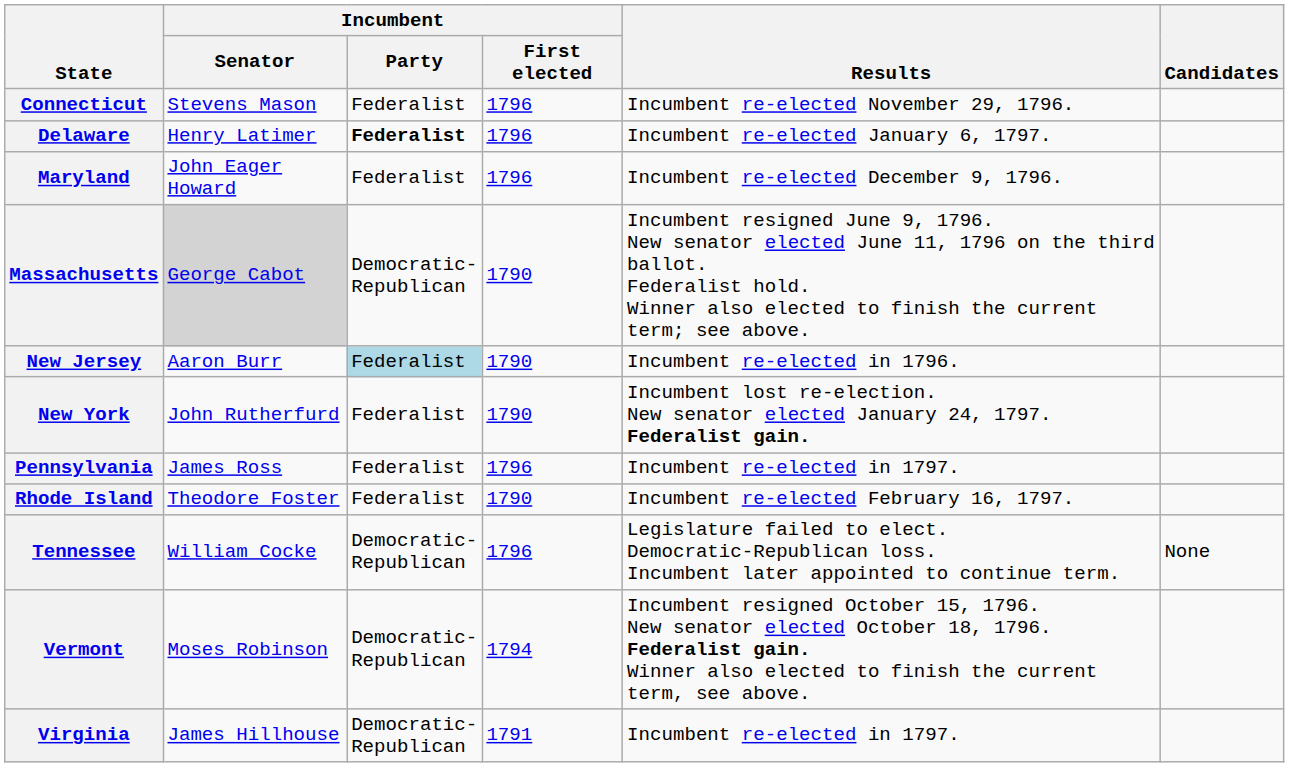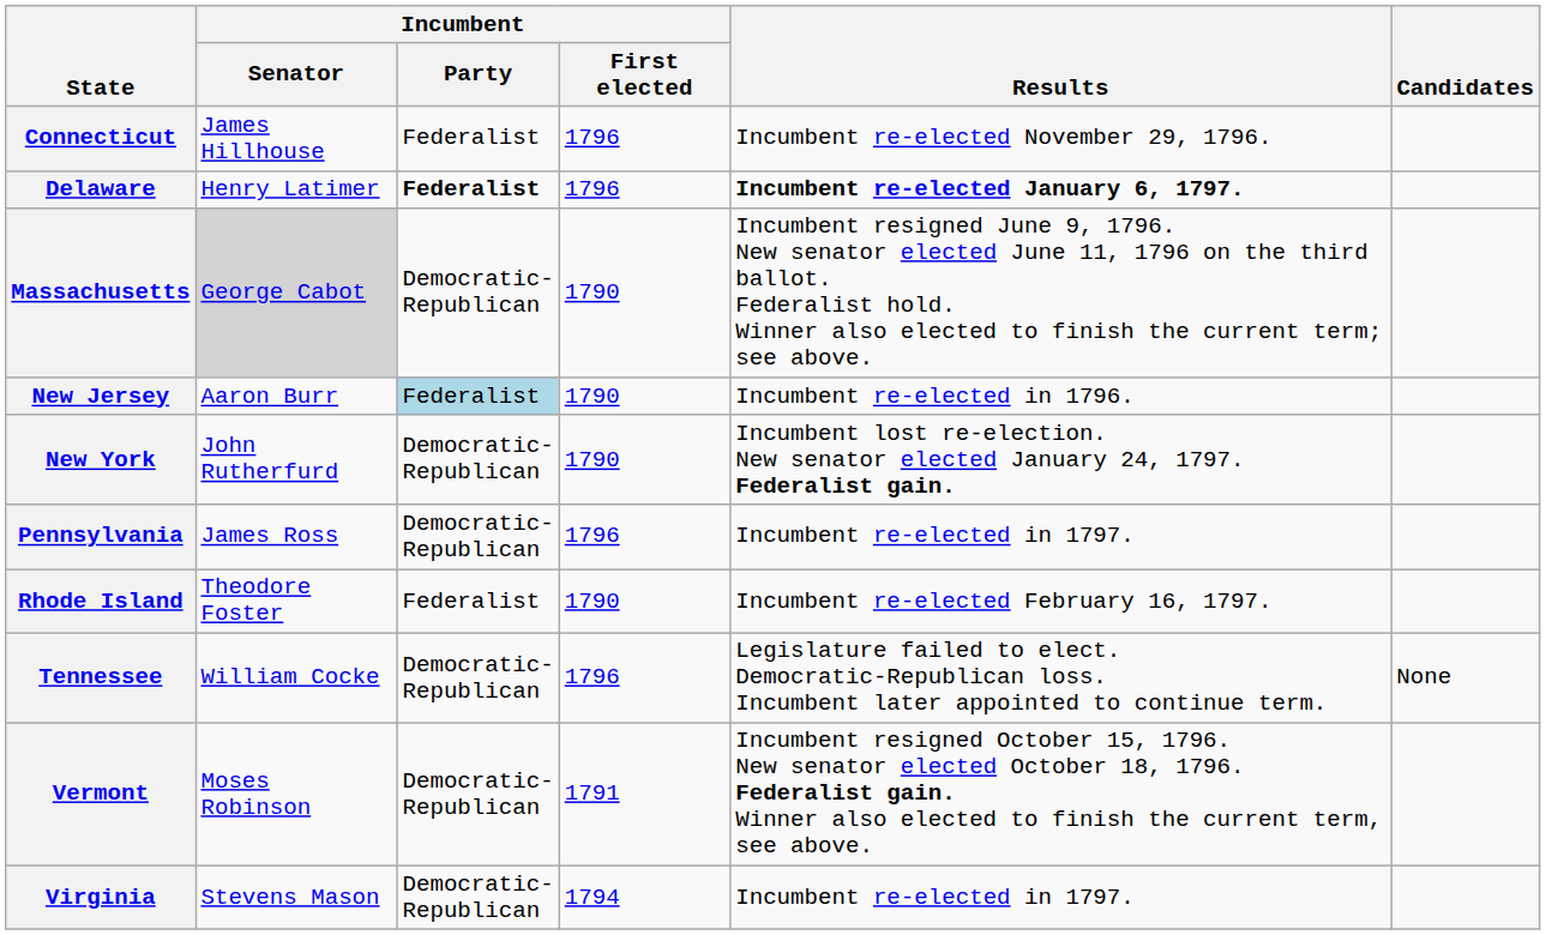 <table class=wikitable>
 <tr valign=bottom>
 <th rowspan=2>State</th>
 <th colspan=3>Incumbent</th>
 <th rowspan=2>Results</th>
 <th rowspan=2>Candidates</th>
 </tr>
 <tr>
 <th>Senator</th>
 <th>Party</th>
 <th>First elected</th>
 </tr>
 <tr>
 <th><a href='#'>Connecticut</a></th>
-<td><a href='#'>Stevens Mason</a></td>
+<td><a href='#'>James Hillhouse</a></td>
 <td>Federalist</td>
 <td><a href='#'>1796 </a></td>
 <td>Incumbent <a href='#'>re-elected</a> November 29, 1796.</td>
 <td nowrap></td>
 </tr>
 <tr>
 <th><a href='#'>Delaware</a></th>
 <td><a href='#'>Henry Latimer</a></td>
 <td><strong>Federalist</strong></td>
 <td><a href='#'>1796 </a></td>
-<td>Incumbent <a href='#'>re-elected</a> January 6, 1797.</td>
-<td nowrap></td>
-</tr>
-<tr>
-<th><a href='#'>Maryland</a></th>
-<td><a href='#'>John Eager Howard</a></td>
-<td>Federalist</td>
-<td><a href='#'>1796 </a></td>
-<td>Incumbent <a href='#'>re-elected</a> December 9, 1796.</td>
+<td><strong>Incumbent <a href='#'>re-elected</a> January 6, 1797.</strong></td>
 <td nowrap></td>
 </tr>
 <tr>
 <th><a href='#'>Massachusetts</a></th>
 <td style="background: lightgrey;"><a href='#'>George Cabot</a></td>
 <td>Democratic-<br>Republican</td>
 <td><a href='#'>1790</a></td>
 <td>Incumbent resigned June 9, 1796.<br>New senator <a href='#'>elected</a> June 11, 1796 on the third ballot.<br>Federalist hold.<br>Winner also elected to finish the current term; see above.</td>
 <td nowrap></td>
 </tr>
 <tr>
 <th><a href='#'>New Jersey</a></th>
 <td><a href='#'>Aaron Burr</a></td>
 <td style="background: lightblue;">Federalist</td>
 <td><a href='#'>1790</a></td>
 <td>Incumbent <a href='#'>re-elected</a> in 1796.</td>
 <td nowrap></td>
 </tr>
 <tr>
 <th><a href='#'>New York</a></th>
 <td><a href='#'>John Rutherfurd</a></td>
-<td>Federalist</td>
+<td>Democratic-<br>Republican</td>
 <td><a href='#'>1790</a></td>
 <td>Incumbent lost re-election.<br>New senator <a href='#'>elected</a> January 24, 1797.<br><strong>Federalist gain.</strong></td>
 <td nowrap></td>
 </tr>
 <tr>
 <th><a href='#'>Pennsylvania</a></th>
 <td><a href='#'>James Ross</a></td>
-<td>Federalist</td>
+<td>Democratic-<br>Republican</td>
 <td><a href='#'>1796 </a></td>
 <td>Incumbent <a href='#'>re-elected</a> in 1797.</td>
 <td nowrap></td>
 </tr>
 <tr>
 <th><a href='#'>Rhode Island</a></th>
 <td><a href='#'>Theodore Foster</a></td>
 <td>Federalist</td>
 <td><a href='#'>1790</a></td>
 <td>Incumbent <a href='#'>re-elected</a> February 16, 1797.</td>
 <td nowrap></td>
 </tr>
 <tr>
 <th><a href='#'>Tennessee</a></th>
 <td><a href='#'>William Cocke</a></td>
 <td>Democratic-<br>Republican</td>
 <td><a href='#'>1796</a></td>
 <td>Legislature failed to elect.<br>Democratic-Republican loss.<br>Incumbent later appointed to continue term.</td>
 <td>None</td>
 </tr>
 <tr>
 <th><a href='#'>Vermont</a></th>
 <td><a href='#'>Moses Robinson</a></td>
 <td>Democratic-<br>Republican</td>
-<td><a href='#'>1794</a> </td>
+<td><a href='#'>1791</a> </td>
 <td>Incumbent resigned October 15, 1796.<br>New senator <a href='#'>elected</a> October 18, 1796.<br><strong>Federalist gain.</strong><br>Winner also elected to finish the current term, see above.</td>
 <td nowrap></td>
 </tr>
 <tr>
 <th><a href='#'>Virginia</a></th>
-<td><a href='#'>James Hillhouse</a></td>
+<td><a href='#'>Stevens Mason</a></td>
 <td>Democratic-<br>Republican</td>
-<td><a href='#'>1791 </a></td>
+<td><a href='#'>1794 </a></td>
 <td>Incumbent <a href='#'>re-elected</a> in 1797.</td>
 <td nowrap></td>
 </tr>
 </table>
